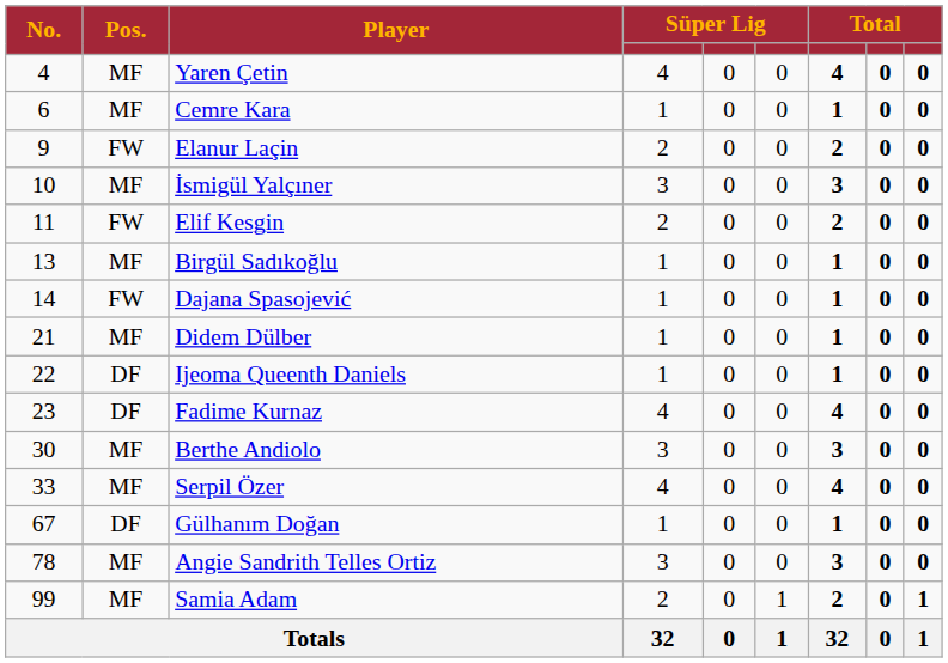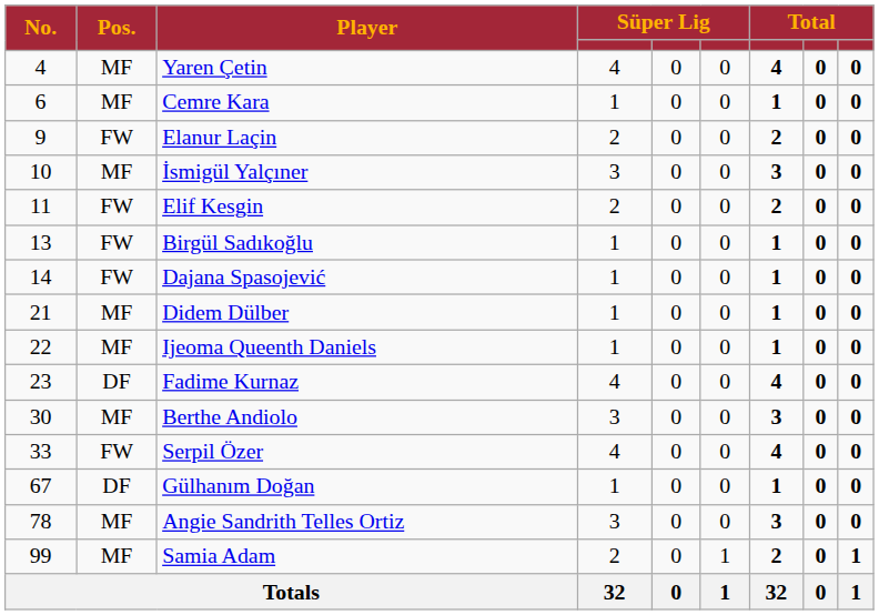 <table class="wikitable sortable" style="text-align:center;width:50%;">
 <tr>
 <th rowspan=2 style=background-color:#A32638;color:#FFB300>No.</th>
 <th rowspan=2 style=background-color:#A32638;color:#FFB300>Pos.</th>
 <th rowspan=2 style=background-color:#A32638;color:#FFB300>Player</th>
 <th colspan=3 style=background:#A32638;color:#FFB300>Süper Lig</th>
 <th colspan=3 style=background:#A32638;color:#FFB300>Total</th>
 </tr>
 <tr>
 <th style=background-color:#A32638;color:#FFB300></th>
 <th style=background-color:#A32638;color:#FFB300></th>
 <th style=background-color:#A32638;color:#FFB300></th>
 <th style=background-color:#A32638;color:#FFB300></th>
 <th style=background-color:#A32638;color:#FFB300></th>
 <th style=background-color:#A32638;color:#FFB300></th>
 </tr>
 <tr>
 <td>4</td>
 <td>MF</td>
 <td align=left> <a href='#'>Yaren Çetin</a></td>
 <td>4</td>
 <td>0</td>
 <td>0</td>
 <td><strong>4</strong></td>
 <td><strong>0</strong></td>
 <td><strong>0</strong></td>
 </tr>
 <tr>
 <td>6</td>
 <td>MF</td>
 <td align=left> <a href='#'>Cemre Kara</a></td>
 <td>1</td>
 <td>0</td>
 <td>0</td>
 <td><strong>1</strong></td>
 <td><strong>0</strong></td>
 <td><strong>0</strong></td>
 </tr>
 <tr>
 <td>9</td>
 <td>FW</td>
 <td align=left> <a href='#'>Elanur Laçin</a></td>
 <td>2</td>
 <td>0</td>
 <td>0</td>
 <td><strong>2</strong></td>
 <td><strong>0</strong></td>
 <td><strong>0</strong></td>
 </tr>
 <tr>
 <td>10</td>
 <td>MF</td>
 <td align=left> <a href='#'>İsmigül Yalçıner</a></td>
 <td>3</td>
 <td>0</td>
 <td>0</td>
 <td><strong>3</strong></td>
 <td><strong>0</strong></td>
 <td><strong>0</strong></td>
 </tr>
 <tr>
 <td>11</td>
 <td>FW</td>
 <td align=left> <a href='#'>Elif Kesgin</a></td>
 <td>2</td>
 <td>0</td>
 <td>0</td>
 <td><strong>2</strong></td>
 <td><strong>0</strong></td>
 <td><strong>0</strong></td>
 </tr>
 <tr>
 <td>13</td>
-<td>MF</td>
+<td>FW</td>
 <td align=left> <a href='#'>Birgül Sadıkoğlu</a></td>
 <td>1</td>
 <td>0</td>
 <td>0</td>
 <td><strong>1</strong></td>
 <td><strong>0</strong></td>
 <td><strong>0</strong></td>
 </tr>
 <tr>
 <td>14</td>
 <td>FW</td>
 <td align=left> <a href='#'>Dajana Spasojević</a></td>
 <td>1</td>
 <td>0</td>
 <td>0</td>
 <td><strong>1</strong></td>
 <td><strong>0</strong></td>
 <td><strong>0</strong></td>
 </tr>
 <tr>
 <td>21</td>
 <td>MF</td>
 <td align=left> <a href='#'>Didem Dülber</a></td>
 <td>1</td>
 <td>0</td>
 <td>0</td>
 <td><strong>1</strong></td>
 <td><strong>0</strong></td>
 <td><strong>0</strong></td>
 </tr>
 <tr>
 <td>22</td>
-<td>DF</td>
+<td>MF</td>
 <td align=left> <a href='#'>Ijeoma Queenth Daniels</a></td>
 <td>1</td>
 <td>0</td>
 <td>0</td>
 <td><strong>1</strong></td>
 <td><strong>0</strong></td>
 <td><strong>0</strong></td>
 </tr>
 <tr>
 <td>23</td>
 <td>DF</td>
 <td align=left> <a href='#'>Fadime Kurnaz</a></td>
 <td>4</td>
 <td>0</td>
 <td>0</td>
 <td><strong>4</strong></td>
 <td><strong>0</strong></td>
 <td><strong>0</strong></td>
 </tr>
 <tr>
 <td>30</td>
 <td>MF</td>
 <td align=left> <a href='#'>Berthe Andiolo</a></td>
 <td>3</td>
 <td>0</td>
 <td>0</td>
 <td><strong>3</strong></td>
 <td><strong>0</strong></td>
 <td><strong>0</strong></td>
 </tr>
 <tr>
 <td>33</td>
-<td>MF</td>
+<td>FW</td>
 <td align=left> <a href='#'>Serpil Özer</a></td>
 <td>4</td>
 <td>0</td>
 <td>0</td>
 <td><strong>4</strong></td>
 <td><strong>0</strong></td>
 <td><strong>0</strong></td>
 </tr>
 <tr>
 <td>67</td>
 <td>DF</td>
 <td align=left> <a href='#'>Gülhanım Doğan</a></td>
 <td>1</td>
 <td>0</td>
 <td>0</td>
 <td><strong>1</strong></td>
 <td><strong>0</strong></td>
 <td><strong>0</strong></td>
 </tr>
 <tr>
 <td>78</td>
 <td>MF</td>
 <td align=left> <a href='#'>Angie Sandrith Telles Ortiz</a></td>
 <td>3</td>
 <td>0</td>
 <td>0</td>
 <td><strong>3</strong></td>
 <td><strong>0</strong></td>
 <td><strong>0</strong></td>
 </tr>
 <tr>
 <td>99</td>
 <td>MF</td>
 <td align=left> <a href='#'>Samia Adam</a></td>
 <td>2</td>
 <td>0</td>
 <td>1</td>
 <td><strong>2</strong></td>
 <td><strong>0</strong></td>
 <td><strong>1</strong></td>
 </tr>
 <tr>
 <th colspan=3><strong>Totals</strong></th>
 <th><strong>32</strong></th>
 <th><strong>0</strong></th>
 <th><strong>1</strong></th>
 <th><strong>32</strong></th>
 <th><strong>0</strong></th>
 <th><strong>1</strong></th>
 </tr>
 </table>
